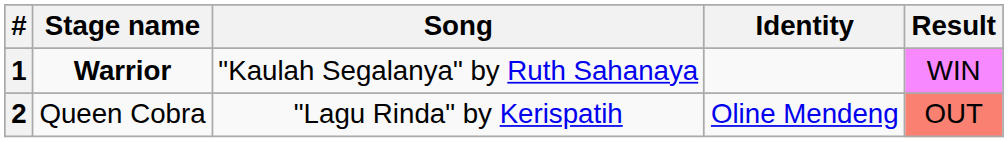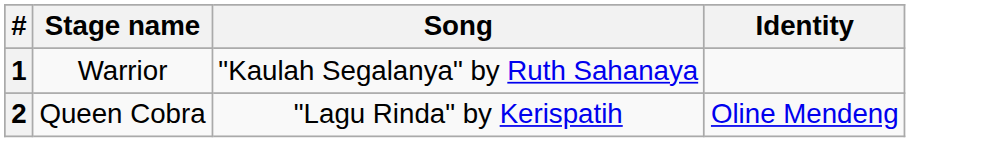 <table class="wikitable plainrowheaders" style="text-align: center;">
 <tr>
 <th>#</th>
 <th>Stage name</th>
 <th>Song</th>
 <th>Identity</th>
-<th>Result</th>
 </tr>
 <tr>
 <th>1</th>
-<td><strong>Warrior</strong></td>
+<td>Warrior</td>
 <td>"Kaulah Segalanya" by <a href='#'>Ruth Sahanaya</a></td>
 <td></td>
-<td bgcolor="F888FD">WIN</td>
 </tr>
 <tr>
 <th>2</th>
 <td>Queen Cobra</td>
 <td>"Lagu Rinda" by <a href='#'>Kerispatih</a></td>
 <td><a href='#'>Oline Mendeng</a></td>
-<td bgcolor="salmon">OUT</td>
 </tr>
 </table>
